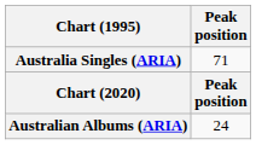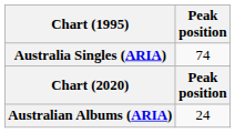 <table class="wikitable plainrowheaders">
 <tr>
 <th align="left">Chart (1995)</th>
 <th align="left">Peak<br>position</th>
 </tr>
 <tr>
 <th scope="row">Australia Singles (<a href='#'>ARIA</a>)</th>
-<td style="text-align:center;">71</td>
+<td style="text-align:center;">74</td>
 </tr>
 <tr>
 <th align="left">Chart (2020)</th>
 <th align="left">Peak<br>position</th>
 </tr>
 <tr>
 <th scope="row">Australian Albums (<a href='#'>ARIA</a>)</th>
 <td style="text-align:center;">24</td>
 </tr>
 </table>
